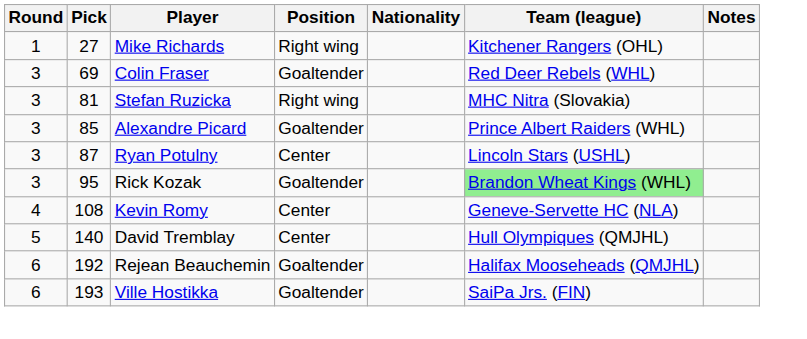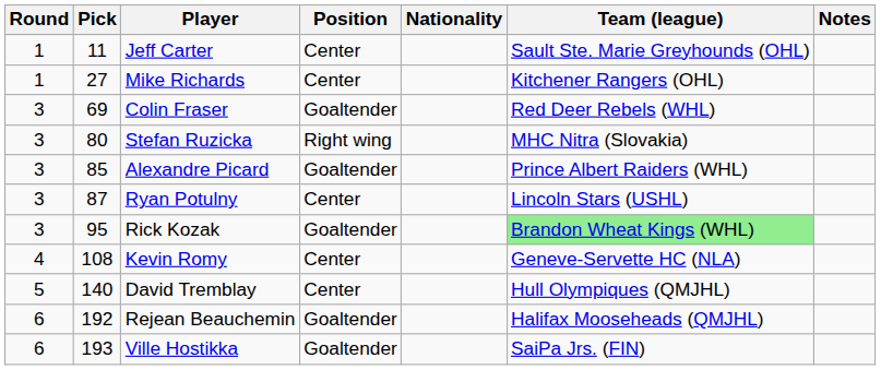 <table class="wikitable">
 <tr>
 <th>Round</th>
 <th>Pick</th>
 <th>Player</th>
 <th>Position</th>
 <th>Nationality</th>
 <th>Team (league)</th>
 <th>Notes</th>
 </tr>
 <tr>
 <td style="text-align:center">1</td>
+<td style="text-align:center">11</td>
+<td><a href='#'>Jeff Carter</a></td>
+<td>Center</td>
+<td></td>
+<td><a href='#'>Sault Ste. Marie Greyhounds</a> (<a href='#'>OHL</a>)</td>
+<td></td>
+</tr>
+<tr>
+<td style="text-align:center">1</td>
 <td style="text-align:center">27</td>
 <td><a href='#'>Mike Richards</a></td>
-<td>Right wing</td>
+<td>Center</td>
 <td></td>
 <td><a href='#'>Kitchener Rangers</a> (OHL)</td>
 <td></td>
 </tr>
 <tr>
 <td style="text-align:center">3</td>
 <td style="text-align:center">69</td>
 <td><a href='#'>Colin Fraser</a></td>
 <td>Goaltender</td>
 <td></td>
 <td><a href='#'>Red Deer Rebels</a> (<a href='#'>WHL</a>)</td>
 <td></td>
 </tr>
 <tr>
 <td style="text-align:center">3</td>
-<td style="text-align:center">81</td>
+<td style="text-align:center">80</td>
 <td><a href='#'>Stefan Ruzicka</a></td>
 <td>Right wing</td>
 <td></td>
 <td><a href='#'>MHC Nitra</a> (Slovakia)</td>
 <td></td>
 </tr>
 <tr>
 <td style="text-align:center">3</td>
 <td style="text-align:center">85</td>
 <td><a href='#'>Alexandre Picard</a></td>
 <td>Goaltender</td>
 <td></td>
 <td><a href='#'>Prince Albert Raiders</a> (WHL)</td>
 <td></td>
 </tr>
 <tr>
 <td style="text-align:center">3</td>
 <td style="text-align:center">87</td>
 <td><a href='#'>Ryan Potulny</a></td>
 <td>Center</td>
 <td></td>
 <td><a href='#'>Lincoln Stars</a> (<a href='#'>USHL</a>)</td>
 <td></td>
 </tr>
 <tr>
 <td style="text-align:center">3</td>
 <td style="text-align:center">95</td>
 <td>Rick Kozak</td>
 <td>Goaltender</td>
 <td></td>
 <td style="background: lightgreen;"><a href='#'>Brandon Wheat Kings</a> (WHL)</td>
 <td></td>
 </tr>
 <tr>
 <td style="text-align:center">4</td>
 <td style="text-align:center">108</td>
 <td><a href='#'>Kevin Romy</a></td>
 <td>Center</td>
 <td></td>
 <td><a href='#'>Geneve-Servette HC</a> (<a href='#'>NLA</a>)</td>
 <td></td>
 </tr>
 <tr>
 <td style="text-align:center">5</td>
 <td style="text-align:center">140</td>
 <td>David Tremblay</td>
 <td>Center</td>
 <td></td>
 <td><a href='#'>Hull Olympiques</a> (QMJHL)</td>
 <td></td>
 </tr>
 <tr>
 <td style="text-align:center">6</td>
 <td style="text-align:center">192</td>
 <td>Rejean Beauchemin</td>
 <td>Goaltender</td>
 <td></td>
 <td><a href='#'>Halifax Mooseheads</a> (<a href='#'>QMJHL</a>)</td>
 <td></td>
 </tr>
 <tr>
 <td style="text-align:center">6</td>
 <td style="text-align:center">193</td>
 <td><a href='#'>Ville Hostikka</a></td>
 <td>Goaltender</td>
 <td></td>
 <td><a href='#'>SaiPa Jrs.</a> (<a href='#'>FIN</a>)</td>
 <td></td>
 </tr>
 </table>
